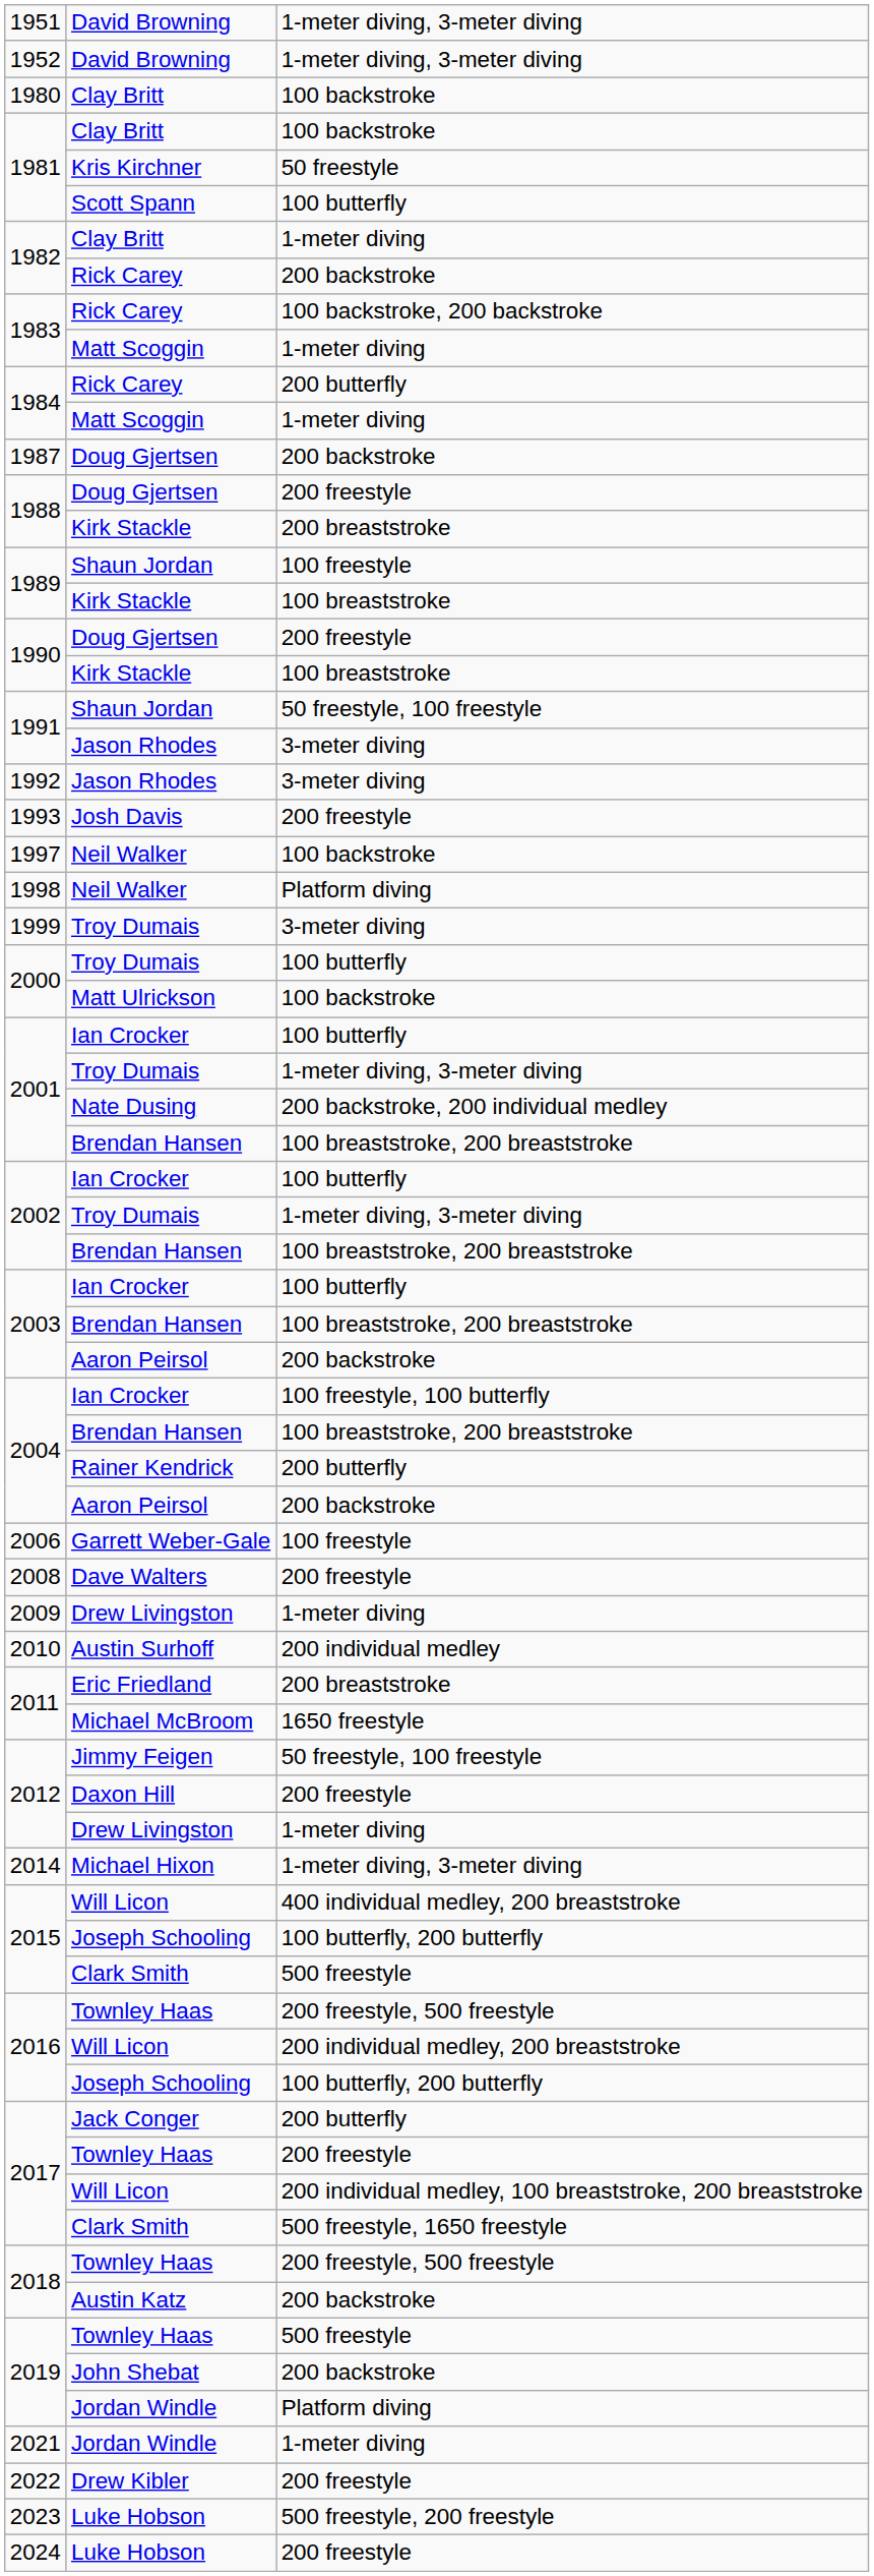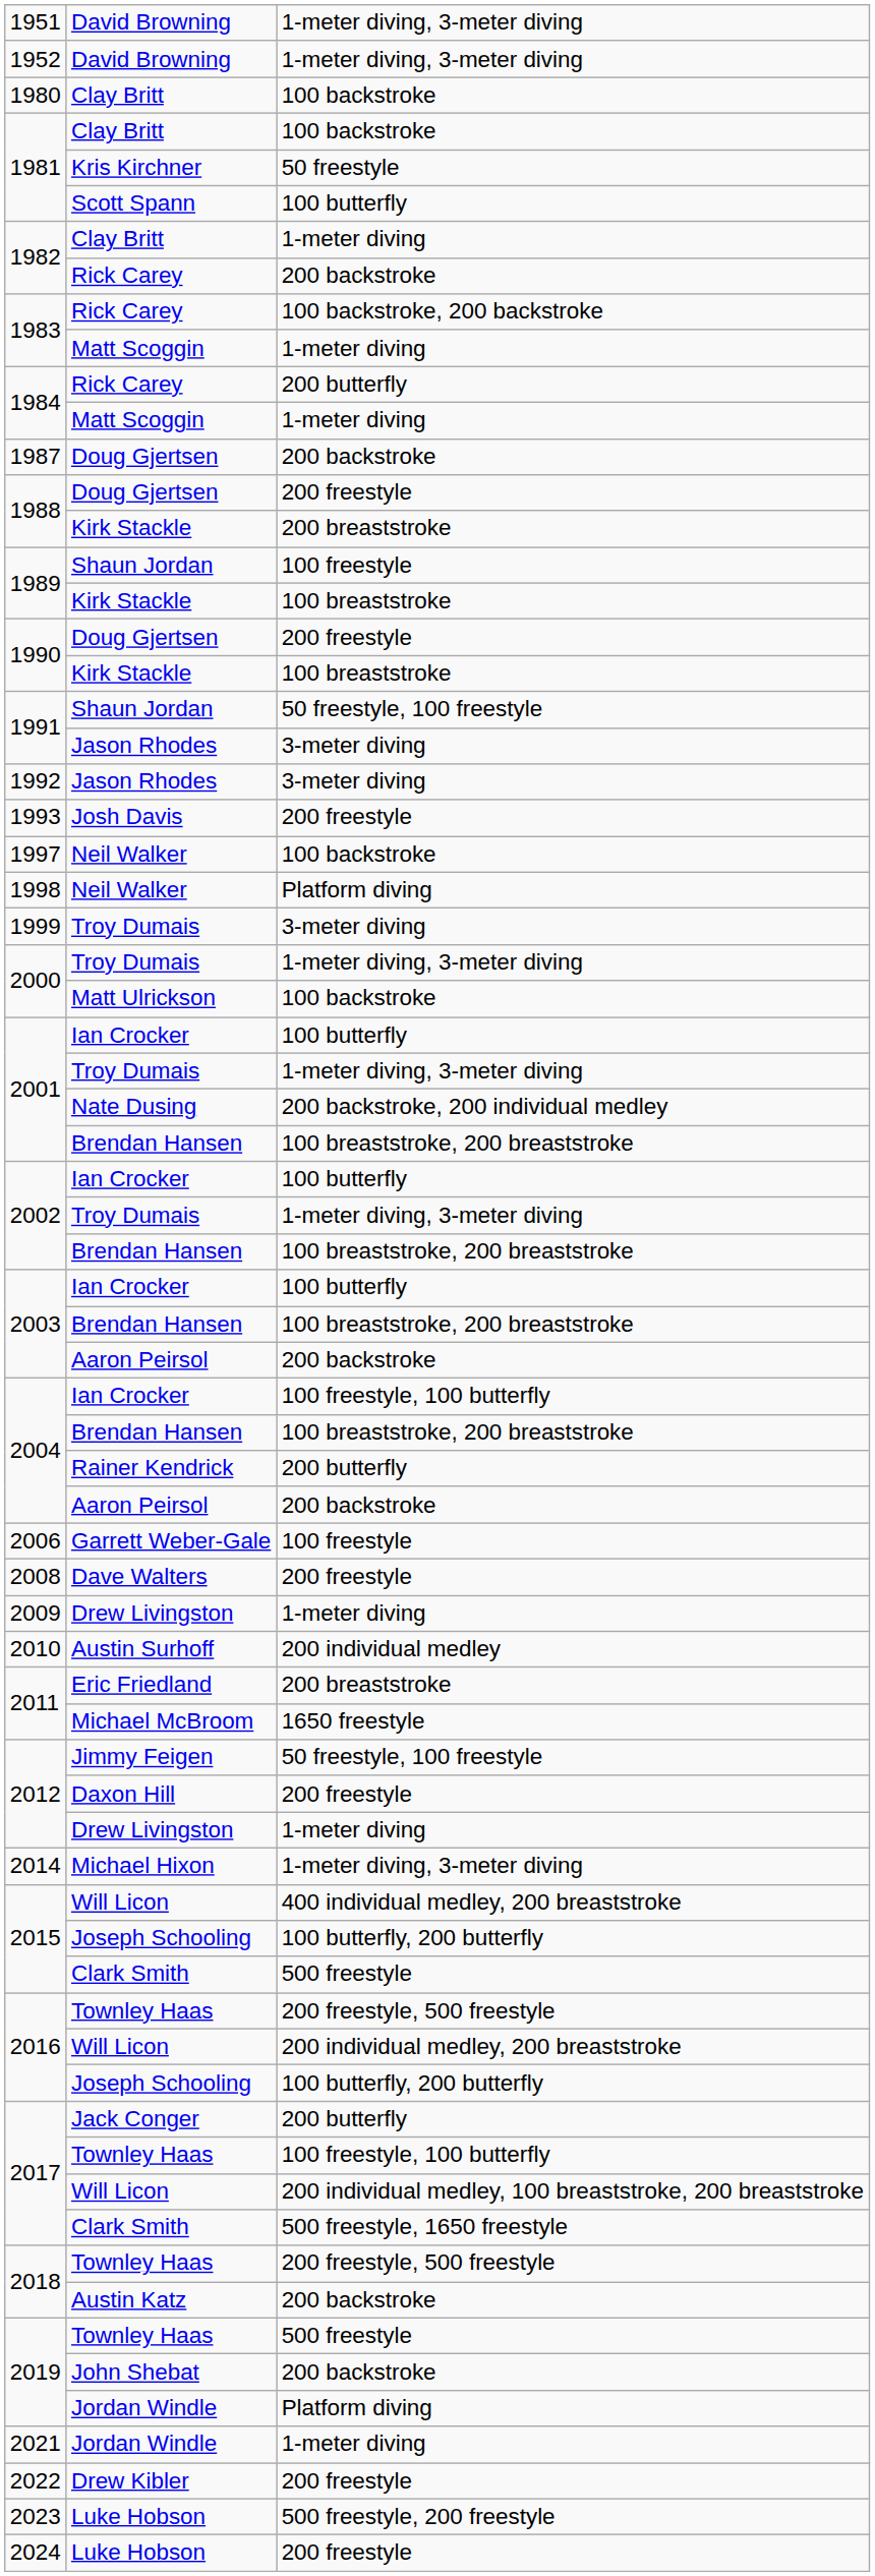 <table class="wikitable">
 <tr>
 <td>1951</td>
 <td><a href='#'>David Browning</a></td>
 <td>1-meter diving, 3-meter diving</td>
 </tr>
 <tr>
 <td>1952</td>
 <td><a href='#'>David Browning</a></td>
 <td>1-meter diving, 3-meter diving</td>
 </tr>
 <tr>
 <td>1980</td>
 <td><a href='#'>Clay Britt</a></td>
 <td>100 backstroke</td>
 </tr>
 <tr>
 <td rowspan=3>1981</td>
 <td><a href='#'>Clay Britt</a></td>
 <td>100 backstroke</td>
 </tr>
 <tr>
 <td><a href='#'>Kris Kirchner</a></td>
 <td>50 freestyle</td>
 </tr>
 <tr>
 <td><a href='#'>Scott Spann</a></td>
 <td>100 butterfly</td>
 </tr>
 <tr>
 <td rowspan=2>1982</td>
 <td><a href='#'>Clay Britt</a></td>
 <td>1-meter diving</td>
 </tr>
 <tr>
 <td><a href='#'>Rick Carey</a></td>
 <td>200 backstroke</td>
 </tr>
 <tr>
 <td rowspan=2>1983</td>
 <td><a href='#'>Rick Carey</a></td>
 <td>100 backstroke, 200 backstroke</td>
 </tr>
 <tr>
 <td><a href='#'>Matt Scoggin</a></td>
 <td>1-meter diving</td>
 </tr>
 <tr>
 <td rowspan=2>1984</td>
 <td><a href='#'>Rick Carey</a></td>
 <td>200 butterfly</td>
 </tr>
 <tr>
 <td><a href='#'>Matt Scoggin</a></td>
 <td>1-meter diving</td>
 </tr>
 <tr>
 <td>1987</td>
 <td><a href='#'>Doug Gjertsen</a></td>
 <td>200 backstroke</td>
 </tr>
 <tr>
 <td rowspan=2>1988</td>
 <td><a href='#'>Doug Gjertsen</a></td>
 <td>200 freestyle</td>
 </tr>
 <tr>
 <td><a href='#'>Kirk Stackle</a></td>
 <td>200 breaststroke</td>
 </tr>
 <tr>
 <td rowspan=2>1989</td>
 <td><a href='#'>Shaun Jordan</a></td>
 <td>100 freestyle</td>
 </tr>
 <tr>
 <td><a href='#'>Kirk Stackle</a></td>
 <td>100 breaststroke</td>
 </tr>
 <tr>
 <td rowspan=2>1990</td>
 <td><a href='#'>Doug Gjertsen</a></td>
 <td>200 freestyle</td>
 </tr>
 <tr>
 <td><a href='#'>Kirk Stackle</a></td>
 <td>100 breaststroke</td>
 </tr>
 <tr>
 <td rowspan=2>1991</td>
 <td><a href='#'>Shaun Jordan</a></td>
 <td>50 freestyle, 100 freestyle</td>
 </tr>
 <tr>
 <td><a href='#'>Jason Rhodes</a></td>
 <td>3-meter diving</td>
 </tr>
 <tr>
 <td>1992</td>
 <td><a href='#'>Jason Rhodes</a></td>
 <td>3-meter diving</td>
 </tr>
 <tr>
 <td>1993</td>
 <td><a href='#'>Josh Davis</a></td>
 <td>200 freestyle</td>
 </tr>
 <tr>
 <td>1997</td>
 <td><a href='#'>Neil Walker</a></td>
 <td>100 backstroke</td>
 </tr>
 <tr>
 <td>1998</td>
 <td><a href='#'>Neil Walker</a></td>
 <td>Platform diving</td>
 </tr>
 <tr>
 <td>1999</td>
 <td><a href='#'>Troy Dumais</a></td>
 <td>3-meter diving</td>
 </tr>
 <tr>
 <td rowspan=2>2000</td>
 <td><a href='#'>Troy Dumais</a></td>
-<td>100 butterfly</td>
+<td>1-meter diving, 3-meter diving</td>
 </tr>
 <tr>
 <td><a href='#'>Matt Ulrickson</a></td>
 <td>100 backstroke</td>
 </tr>
 <tr>
 <td rowspan=4>2001</td>
 <td><a href='#'>Ian Crocker</a></td>
 <td>100 butterfly</td>
 </tr>
 <tr>
 <td><a href='#'>Troy Dumais</a></td>
 <td>1-meter diving, 3-meter diving</td>
 </tr>
 <tr>
 <td><a href='#'>Nate Dusing</a></td>
 <td>200 backstroke, 200 individual medley</td>
 </tr>
 <tr>
 <td><a href='#'>Brendan Hansen</a></td>
 <td>100 breaststroke, 200 breaststroke</td>
 </tr>
 <tr>
 <td rowspan=3>2002</td>
 <td><a href='#'>Ian Crocker</a></td>
 <td>100 butterfly</td>
 </tr>
 <tr>
 <td><a href='#'>Troy Dumais</a></td>
 <td>1-meter diving, 3-meter diving</td>
 </tr>
 <tr>
 <td><a href='#'>Brendan Hansen</a></td>
 <td>100 breaststroke, 200 breaststroke</td>
 </tr>
 <tr>
 <td rowspan=3>2003</td>
 <td><a href='#'>Ian Crocker</a></td>
 <td>100 butterfly</td>
 </tr>
 <tr>
 <td><a href='#'>Brendan Hansen</a></td>
 <td>100 breaststroke, 200 breaststroke</td>
 </tr>
 <tr>
 <td><a href='#'>Aaron Peirsol</a></td>
 <td>200 backstroke</td>
 </tr>
 <tr>
 <td rowspan=4>2004</td>
 <td><a href='#'>Ian Crocker</a></td>
 <td>100 freestyle, 100 butterfly</td>
 </tr>
 <tr>
 <td><a href='#'>Brendan Hansen</a></td>
 <td>100 breaststroke, 200 breaststroke</td>
 </tr>
 <tr>
 <td><a href='#'>Rainer Kendrick</a></td>
 <td>200 butterfly</td>
 </tr>
 <tr>
 <td><a href='#'>Aaron Peirsol</a></td>
 <td>200 backstroke</td>
 </tr>
 <tr>
 <td>2006</td>
 <td><a href='#'>Garrett Weber-Gale</a></td>
 <td>100 freestyle</td>
 </tr>
 <tr>
 <td>2008</td>
 <td><a href='#'>Dave Walters</a></td>
 <td>200 freestyle</td>
 </tr>
 <tr>
 <td>2009</td>
 <td><a href='#'>Drew Livingston</a></td>
 <td>1-meter diving</td>
 </tr>
 <tr>
 <td>2010</td>
 <td><a href='#'>Austin Surhoff</a></td>
 <td>200 individual medley</td>
 </tr>
 <tr>
 <td rowspan=2>2011</td>
 <td><a href='#'>Eric Friedland</a></td>
 <td>200 breaststroke</td>
 </tr>
 <tr>
 <td><a href='#'>Michael McBroom</a></td>
 <td>1650 freestyle</td>
 </tr>
 <tr>
 <td rowspan=3>2012</td>
 <td><a href='#'>Jimmy Feigen</a></td>
 <td>50 freestyle, 100 freestyle</td>
 </tr>
 <tr>
 <td><a href='#'>Daxon Hill</a></td>
 <td>200 freestyle</td>
 </tr>
 <tr>
 <td><a href='#'>Drew Livingston</a></td>
 <td>1-meter diving</td>
 </tr>
 <tr>
 <td rowspan=1>2014</td>
 <td><a href='#'>Michael Hixon</a></td>
 <td>1-meter diving, 3-meter diving</td>
 </tr>
 <tr>
 <td rowspan=3>2015</td>
 <td><a href='#'>Will Licon</a></td>
 <td>400 individual medley, 200 breaststroke</td>
 </tr>
 <tr>
 <td><a href='#'>Joseph Schooling</a></td>
 <td>100 butterfly, 200 butterfly</td>
 </tr>
 <tr>
 <td><a href='#'>Clark Smith</a></td>
 <td>500 freestyle</td>
 </tr>
 <tr>
 <td rowspan=3>2016</td>
 <td><a href='#'>Townley Haas</a></td>
 <td>200 freestyle, 500 freestyle</td>
 </tr>
 <tr>
 <td><a href='#'>Will Licon</a></td>
 <td>200 individual medley, 200 breaststroke</td>
 </tr>
 <tr>
 <td><a href='#'>Joseph Schooling</a></td>
 <td>100 butterfly, 200 butterfly</td>
 </tr>
 <tr>
 <td rowspan=4>2017</td>
 <td><a href='#'>Jack Conger</a></td>
 <td>200 butterfly</td>
 </tr>
 <tr>
 <td><a href='#'>Townley Haas</a></td>
-<td>200 freestyle</td>
+<td>100 freestyle, 100 butterfly</td>
 </tr>
 <tr>
 <td><a href='#'>Will Licon</a></td>
 <td>200 individual medley, 100 breaststroke, 200 breaststroke</td>
 </tr>
 <tr>
 <td><a href='#'>Clark Smith</a></td>
 <td>500 freestyle, 1650 freestyle</td>
 </tr>
 <tr>
 <td rowspan=2>2018</td>
 <td><a href='#'>Townley Haas</a></td>
 <td>200 freestyle, 500 freestyle</td>
 </tr>
 <tr>
 <td><a href='#'>Austin Katz</a></td>
 <td>200 backstroke</td>
 </tr>
 <tr>
 <td rowspan=3>2019</td>
 <td><a href='#'>Townley Haas</a></td>
 <td>500 freestyle</td>
 </tr>
 <tr>
 <td><a href='#'>John Shebat</a></td>
 <td>200 backstroke</td>
 </tr>
 <tr>
 <td><a href='#'>Jordan Windle</a></td>
 <td>Platform diving</td>
 </tr>
 <tr>
 <td rowspan=1>2021</td>
 <td><a href='#'>Jordan Windle</a></td>
 <td>1-meter diving</td>
 </tr>
 <tr>
 <td rowspan=1>2022</td>
 <td><a href='#'>Drew Kibler</a></td>
 <td>200 freestyle</td>
 </tr>
 <tr>
 <td rowspan=1>2023</td>
 <td><a href='#'>Luke Hobson</a></td>
 <td>500 freestyle, 200 freestyle</td>
 </tr>
 <tr>
 <td rowspan=1>2024</td>
 <td><a href='#'>Luke Hobson</a></td>
 <td>200 freestyle</td>
 </tr>
 </table>
